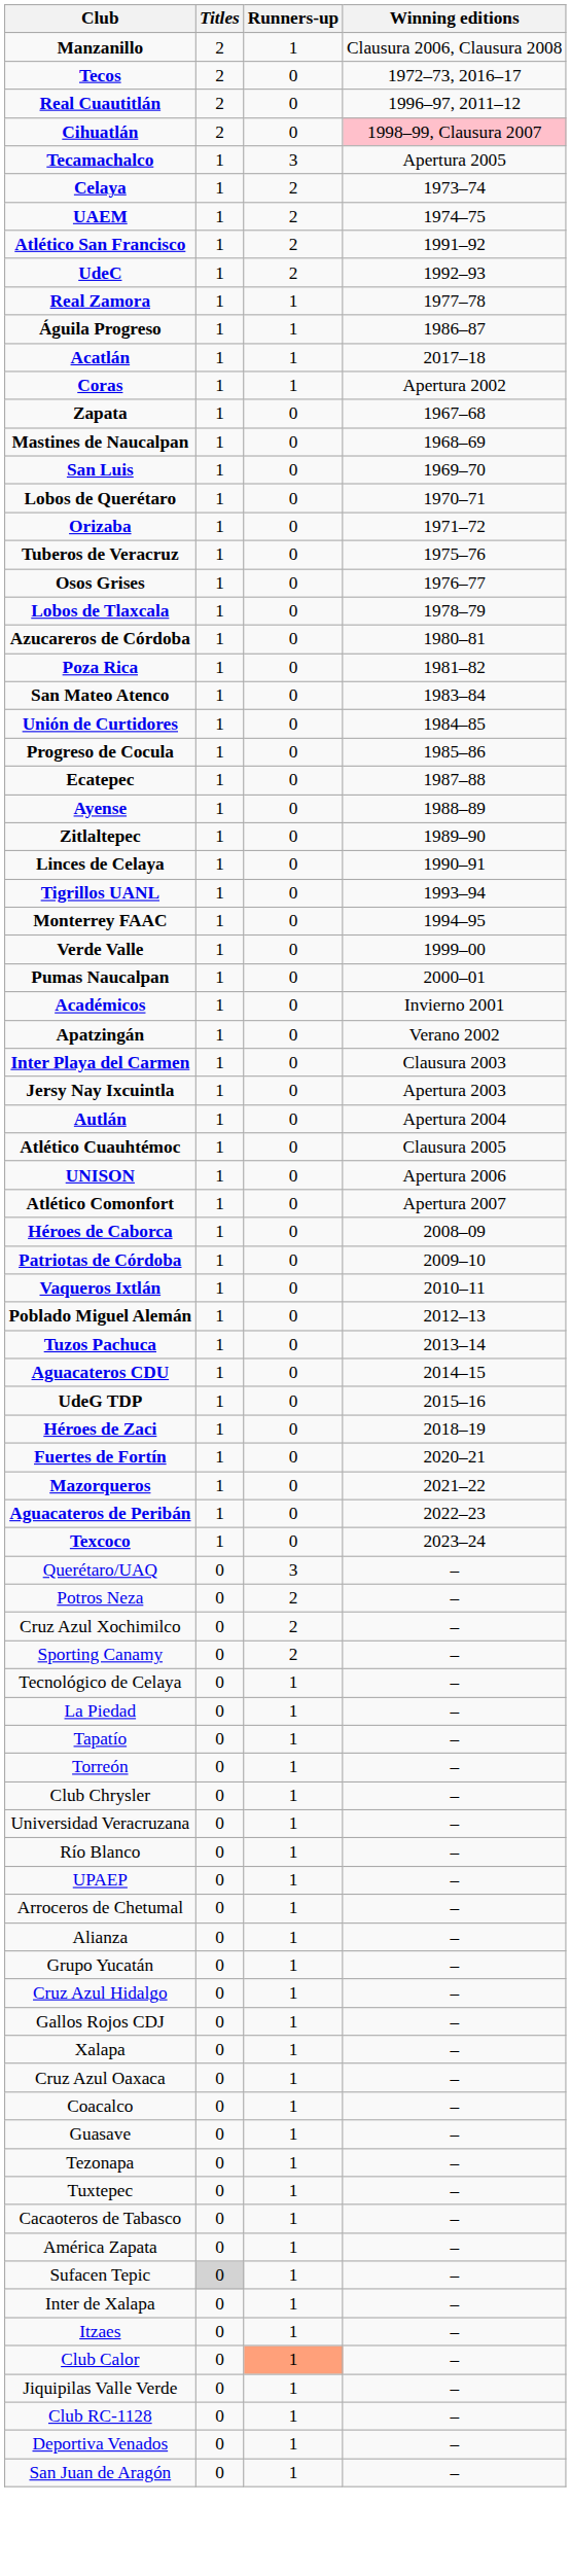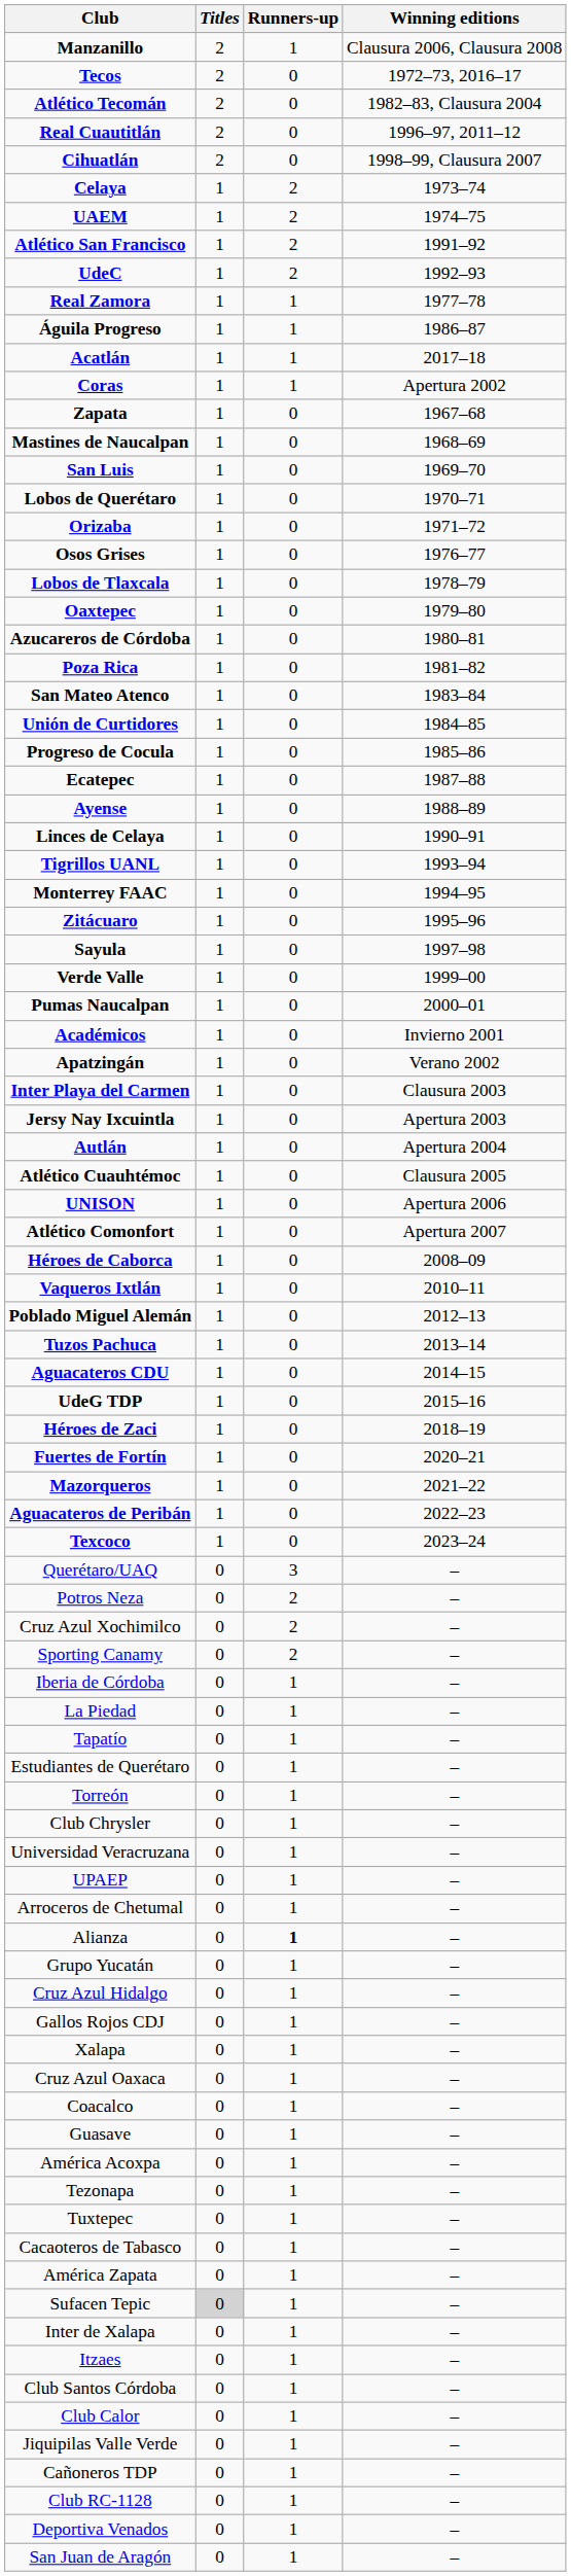 <table class="wikitable" style="text-align: center;">
 <tr>
 <th>Club</th>
 <th><em>Titles</em></th>
 <th>Runners-up</th>
 <th>Winning editions</th>
 </tr>
 <tr>
 <td><strong>Manzanillo</strong></td>
 <td>2</td>
 <td>1</td>
 <td>Clausura 2006, Clausura 2008</td>
 </tr>
 <tr>
 <td><strong><a href='#'>Tecos</a></strong></td>
 <td>2</td>
 <td>0</td>
 <td>1972–73, 2016–17</td>
 </tr>
 <tr>
+<td><strong><a href='#'>Atlético Tecomán</a></strong></td>
+<td>2</td>
+<td>0</td>
+<td>1982–83, Clausura 2004</td>
+</tr>
+<tr>
 <td><strong><a href='#'>Real Cuautitlán</a></strong></td>
 <td>2</td>
 <td>0</td>
 <td>1996–97, 2011–12</td>
 </tr>
 <tr>
 <td><strong><a href='#'>Cihuatlán</a></strong></td>
 <td>2</td>
 <td>0</td>
-<td style="background: pink;">1998–99, Clausura 2007</td>
-</tr>
-<tr>
-<td><strong><a href='#'>Tecamachalco</a></strong></td>
-<td>1</td>
-<td>3</td>
-<td>Apertura 2005</td>
+<td>1998–99, Clausura 2007</td>
 </tr>
 <tr>
 <td><strong><a href='#'>Celaya</a></strong></td>
 <td>1</td>
 <td>2</td>
 <td>1973–74</td>
 </tr>
 <tr>
 <td><strong><a href='#'>UAEM</a></strong></td>
 <td>1</td>
 <td>2</td>
 <td>1974–75</td>
 </tr>
 <tr>
 <td><strong><a href='#'>Atlético San Francisco</a></strong></td>
 <td>1</td>
 <td>2</td>
 <td>1991–92</td>
 </tr>
 <tr>
 <td><strong><a href='#'>UdeC</a></strong></td>
 <td>1</td>
 <td>2</td>
 <td>1992–93</td>
 </tr>
 <tr>
 <td><strong><a href='#'>Real Zamora</a></strong></td>
 <td>1</td>
 <td>1</td>
 <td>1977–78</td>
 </tr>
 <tr>
 <td><strong>Águila Progreso</strong></td>
 <td>1</td>
 <td>1</td>
 <td>1986–87</td>
 </tr>
 <tr>
 <td><strong><a href='#'>Acatlán</a></strong></td>
 <td>1</td>
 <td>1</td>
 <td>2017–18</td>
 </tr>
 <tr>
 <td><strong><a href='#'>Coras</a></strong></td>
 <td>1</td>
 <td>1</td>
 <td>Apertura 2002</td>
 </tr>
 <tr>
 <td><strong>Zapata</strong></td>
 <td>1</td>
 <td>0</td>
 <td>1967–68</td>
 </tr>
 <tr>
 <td><strong>Mastines de Naucalpan</strong></td>
 <td>1</td>
 <td>0</td>
 <td>1968–69</td>
 </tr>
 <tr>
 <td><strong><a href='#'>San Luis</a></strong></td>
 <td>1</td>
 <td>0</td>
 <td>1969–70</td>
 </tr>
 <tr>
 <td><strong>Lobos de Querétaro</strong></td>
 <td>1</td>
 <td>0</td>
 <td>1970–71</td>
 </tr>
 <tr>
 <td><strong><a href='#'>Orizaba</a></strong></td>
 <td>1</td>
 <td>0</td>
 <td>1971–72</td>
 </tr>
 <tr>
-<td><strong>Tuberos de Veracruz</strong></td>
-<td>1</td>
-<td>0</td>
-<td>1975–76</td>
-</tr>
-<tr>
 <td><strong>Osos Grises</strong></td>
 <td>1</td>
 <td>0</td>
 <td>1976–77</td>
 </tr>
 <tr>
 <td><strong><a href='#'>Lobos de Tlaxcala</a></strong></td>
 <td>1</td>
 <td>0</td>
 <td>1978–79</td>
+</tr>
+<tr>
+<td><strong><a href='#'>Oaxtepec</a></strong></td>
+<td>1</td>
+<td>0</td>
+<td>1979–80</td>
 </tr>
 <tr>
 <td><strong>Azucareros de Córdoba</strong></td>
 <td>1</td>
 <td>0</td>
 <td>1980–81</td>
 </tr>
 <tr>
 <td><strong><a href='#'>Poza Rica</a></strong></td>
 <td>1</td>
 <td>0</td>
 <td>1981–82</td>
 </tr>
 <tr>
 <td><strong>San Mateo Atenco</strong></td>
 <td>1</td>
 <td>0</td>
 <td>1983–84</td>
 </tr>
 <tr>
 <td><strong><a href='#'>Unión de Curtidores</a></strong></td>
 <td>1</td>
 <td>0</td>
 <td>1984–85</td>
 </tr>
 <tr>
 <td><strong>Progreso de Cocula</strong></td>
 <td>1</td>
 <td>0</td>
 <td>1985–86</td>
 </tr>
 <tr>
 <td><strong>Ecatepec</strong></td>
 <td>1</td>
 <td>0</td>
 <td>1987–88</td>
 </tr>
 <tr>
 <td><strong><a href='#'>Ayense</a></strong></td>
 <td>1</td>
 <td>0</td>
 <td>1988–89</td>
 </tr>
 <tr>
-<td><strong>Zitlaltepec</strong></td>
-<td>1</td>
-<td>0</td>
-<td>1989–90</td>
-</tr>
-<tr>
 <td><strong>Linces de Celaya</strong></td>
 <td>1</td>
 <td>0</td>
 <td>1990–91</td>
 </tr>
 <tr>
 <td><strong><a href='#'>Tigrillos UANL</a></strong></td>
 <td>1</td>
 <td>0</td>
 <td>1993–94</td>
 </tr>
 <tr>
 <td><strong>Monterrey FAAC</strong></td>
 <td>1</td>
 <td>0</td>
 <td>1994–95</td>
+</tr>
+<tr>
+<td><strong><a href='#'>Zitácuaro</a></strong></td>
+<td>1</td>
+<td>0</td>
+<td>1995–96</td>
+</tr>
+<tr>
+<td><strong>Sayula</strong></td>
+<td>1</td>
+<td>0</td>
+<td>1997–98</td>
 </tr>
 <tr>
 <td><strong>Verde Valle</strong></td>
 <td>1</td>
 <td>0</td>
 <td>1999–00</td>
 </tr>
 <tr>
 <td><strong>Pumas Naucalpan</strong></td>
 <td>1</td>
 <td>0</td>
 <td>2000–01</td>
 </tr>
 <tr>
 <td><strong><a href='#'>Académicos</a></strong></td>
 <td>1</td>
 <td>0</td>
 <td>Invierno 2001</td>
 </tr>
 <tr>
 <td><strong>Apatzingán</strong></td>
 <td>1</td>
 <td>0</td>
 <td>Verano 2002</td>
 </tr>
 <tr>
 <td><strong><a href='#'>Inter Playa del Carmen</a></strong></td>
 <td>1</td>
 <td>0</td>
 <td>Clausura 2003</td>
 </tr>
 <tr>
 <td><strong>Jersy Nay Ixcuintla</strong></td>
 <td>1</td>
 <td>0</td>
 <td>Apertura 2003</td>
 </tr>
 <tr>
 <td><strong><a href='#'>Autlán</a></strong></td>
 <td>1</td>
 <td>0</td>
 <td>Apertura 2004</td>
 </tr>
 <tr>
 <td><strong>Atlético Cuauhtémoc</strong></td>
 <td>1</td>
 <td>0</td>
 <td>Clausura 2005</td>
 </tr>
 <tr>
 <td><strong><a href='#'>UNISON</a></strong></td>
 <td>1</td>
 <td>0</td>
 <td>Apertura 2006</td>
 </tr>
 <tr>
 <td><strong>Atlético Comonfort</strong></td>
 <td>1</td>
 <td>0</td>
 <td>Apertura 2007</td>
 </tr>
 <tr>
 <td><strong><a href='#'>Héroes de Caborca</a></strong></td>
 <td>1</td>
 <td>0</td>
 <td>2008–09</td>
-</tr>
-<tr>
-<td><strong><a href='#'>Patriotas de Córdoba</a></strong></td>
-<td>1</td>
-<td>0</td>
-<td>2009–10</td>
 </tr>
 <tr>
 <td><strong><a href='#'>Vaqueros Ixtlán</a></strong></td>
 <td>1</td>
 <td>0</td>
 <td>2010–11</td>
 </tr>
 <tr>
 <td><strong>Poblado Miguel Alemán</strong></td>
 <td>1</td>
 <td>0</td>
 <td>2012–13</td>
 </tr>
 <tr>
 <td><strong><a href='#'>Tuzos Pachuca</a></strong></td>
 <td>1</td>
 <td>0</td>
 <td>2013–14</td>
 </tr>
 <tr>
 <td><strong><a href='#'>Aguacateros CDU</a></strong></td>
 <td>1</td>
 <td>0</td>
 <td>2014–15</td>
 </tr>
 <tr>
 <td><strong>UdeG TDP</strong></td>
 <td>1</td>
 <td>0</td>
 <td>2015–16</td>
 </tr>
 <tr>
 <td><strong><a href='#'>Héroes de Zaci</a></strong></td>
 <td>1</td>
 <td>0</td>
 <td>2018–19</td>
 </tr>
 <tr>
 <td><strong><a href='#'>Fuertes de Fortín</a></strong></td>
 <td>1</td>
 <td>0</td>
 <td>2020–21</td>
 </tr>
 <tr>
 <td><strong><a href='#'>Mazorqueros</a></strong></td>
 <td>1</td>
 <td>0</td>
 <td>2021–22</td>
 </tr>
 <tr>
 <td><strong><a href='#'>Aguacateros de Peribán</a></strong></td>
 <td>1</td>
 <td>0</td>
 <td>2022–23</td>
 </tr>
 <tr>
 <td><strong><a href='#'>Texcoco</a></strong></td>
 <td>1</td>
 <td>0</td>
 <td>2023–24</td>
 </tr>
 <tr>
 <td><a href='#'>Querétaro/UAQ</a></td>
 <td>0</td>
 <td>3</td>
 <td>–</td>
 </tr>
 <tr>
 <td><a href='#'>Potros Neza</a></td>
 <td>0</td>
 <td>2</td>
 <td>–</td>
 </tr>
 <tr>
 <td>Cruz Azul Xochimilco</td>
 <td>0</td>
 <td>2</td>
 <td>–</td>
 </tr>
 <tr>
 <td><a href='#'>Sporting Canamy</a></td>
 <td>0</td>
 <td>2</td>
 <td>–</td>
 </tr>
 <tr>
-<td>Tecnológico de Celaya</td>
+<td><a href='#'>Iberia de Córdoba</a></td>
 <td>0</td>
 <td>1</td>
 <td>–</td>
 </tr>
 <tr>
 <td><a href='#'>La Piedad</a></td>
 <td>0</td>
 <td>1</td>
 <td>–</td>
 </tr>
 <tr>
 <td><a href='#'>Tapatío</a></td>
+<td>0</td>
+<td>1</td>
+<td>–</td>
+</tr>
+<tr>
+<td>Estudiantes de Querétaro</td>
 <td>0</td>
 <td>1</td>
 <td>–</td>
 </tr>
 <tr>
 <td><a href='#'>Torreón</a></td>
 <td>0</td>
 <td>1</td>
 <td>–</td>
 </tr>
 <tr>
 <td>Club Chrysler</td>
 <td>0</td>
 <td>1</td>
 <td>–</td>
 </tr>
 <tr>
 <td>Universidad Veracruzana</td>
 <td>0</td>
 <td>1</td>
 <td>–</td>
 </tr>
 <tr>
-<td>Río Blanco</td>
-<td>0</td>
-<td>1</td>
-<td>–</td>
-</tr>
-<tr>
 <td><a href='#'>UPAEP</a></td>
 <td>0</td>
 <td>1</td>
 <td>–</td>
 </tr>
 <tr>
 <td>Arroceros de Chetumal</td>
 <td>0</td>
 <td>1</td>
 <td>–</td>
 </tr>
 <tr>
 <td>Alianza</td>
 <td>0</td>
-<td>1</td>
+<td><strong>1</strong></td>
 <td>–</td>
 </tr>
 <tr>
 <td>Grupo Yucatán</td>
 <td>0</td>
 <td>1</td>
 <td>–</td>
 </tr>
 <tr>
 <td><a href='#'>Cruz Azul Hidalgo</a></td>
 <td>0</td>
 <td>1</td>
 <td>–</td>
 </tr>
 <tr>
 <td>Gallos Rojos CDJ</td>
 <td>0</td>
 <td>1</td>
 <td>–</td>
 </tr>
 <tr>
 <td>Xalapa</td>
 <td>0</td>
 <td>1</td>
 <td>–</td>
 </tr>
 <tr>
 <td>Cruz Azul Oaxaca</td>
 <td>0</td>
 <td>1</td>
 <td>–</td>
 </tr>
 <tr>
 <td>Coacalco</td>
 <td>0</td>
 <td>1</td>
 <td>–</td>
 </tr>
 <tr>
 <td>Guasave</td>
+<td>0</td>
+<td>1</td>
+<td>–</td>
+</tr>
+<tr>
+<td>América Acoxpa</td>
 <td>0</td>
 <td>1</td>
 <td>–</td>
 </tr>
 <tr>
 <td>Tezonapa</td>
 <td>0</td>
 <td>1</td>
 <td>–</td>
 </tr>
 <tr>
 <td>Tuxtepec</td>
 <td>0</td>
 <td>1</td>
 <td>–</td>
 </tr>
 <tr>
 <td>Cacaoteros de Tabasco</td>
 <td>0</td>
 <td>1</td>
 <td>–</td>
 </tr>
 <tr>
 <td>América Zapata</td>
 <td>0</td>
 <td>1</td>
 <td>–</td>
 </tr>
 <tr>
 <td>Sufacen Tepic</td>
 <td style="background: lightgrey;">0</td>
 <td>1</td>
 <td>–</td>
 </tr>
 <tr>
 <td>Inter de Xalapa</td>
 <td>0</td>
 <td>1</td>
 <td>–</td>
 </tr>
 <tr>
 <td><a href='#'>Itzaes</a></td>
 <td>0</td>
 <td>1</td>
 <td>–</td>
 </tr>
 <tr>
+<td>Club Santos Córdoba</td>
+<td>0</td>
+<td>1</td>
+<td>–</td>
+</tr>
+<tr>
 <td><a href='#'>Club Calor</a></td>
 <td>0</td>
-<td style="background: lightsalmon;">1</td>
+<td>1</td>
 <td>–</td>
 </tr>
 <tr>
 <td>Jiquipilas Valle Verde</td>
+<td>0</td>
+<td>1</td>
+<td>–</td>
+</tr>
+<tr>
+<td>Cañoneros TDP</td>
 <td>0</td>
 <td>1</td>
 <td>–</td>
 </tr>
 <tr>
 <td><a href='#'>Club RC-1128</a></td>
 <td>0</td>
 <td>1</td>
 <td>–</td>
 </tr>
 <tr>
 <td><a href='#'>Deportiva Venados</a></td>
 <td>0</td>
 <td>1</td>
 <td>–</td>
 </tr>
 <tr>
 <td><a href='#'>San Juan de Aragón</a></td>
 <td>0</td>
 <td>1</td>
 <td>–</td>
 </tr>
 </table>
